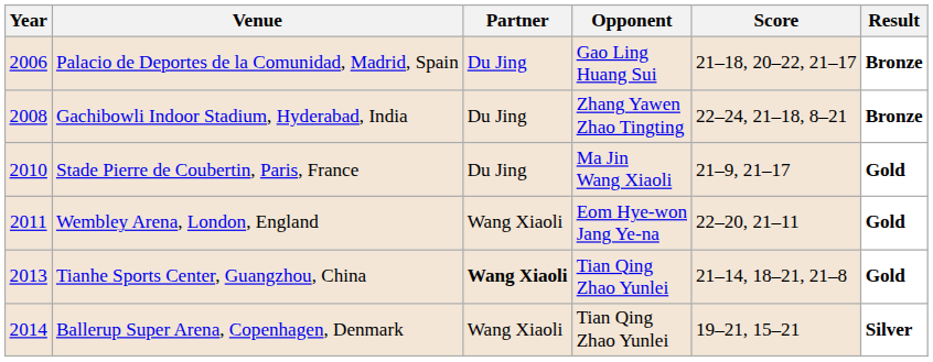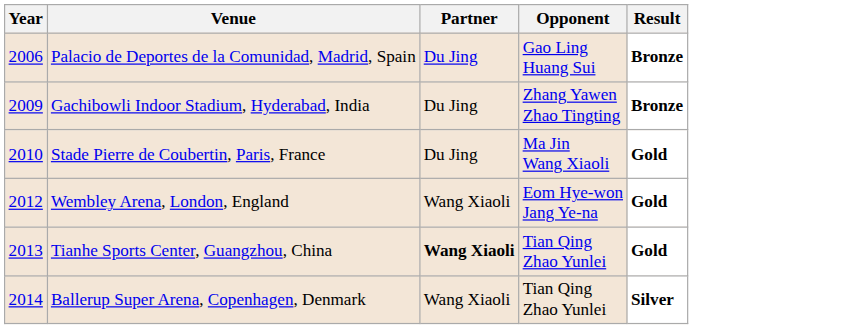 <table class="sortable wikitable" style="font-size: 90%;">
 <tr>
 <th>Year</th>
 <th>Venue</th>
 <th>Partner</th>
 <th>Opponent</th>
-<th>Score</th>
 <th>Result</th>
 </tr>
 <tr style="background:#F3E6D7">
 <td align="center"><a href='#'>2006</a></td>
 <td align="left"><a href='#'>Palacio de Deportes de la Comunidad</a>, <a href='#'>Madrid</a>, Spain</td>
 <td align="left"> <a href='#'>Du Jing</a></td>
 <td align="left"> <a href='#'>Gao Ling</a><br> <a href='#'>Huang Sui</a></td>
-<td align="left">21–18, 20–22, 21–17</td>
 <td style="text-align:left; background:white"> <strong>Bronze</strong></td>
 </tr>
 <tr style="background:#F3E6D7">
-<td align="center"><a href='#'>2008</a></td>
+<td align="center"><a href='#'>2009</a></td>
 <td align="left"><a href='#'>Gachibowli Indoor Stadium</a>, <a href='#'>Hyderabad</a>, India</td>
 <td align="left"> Du Jing</td>
 <td align="left"> <a href='#'>Zhang Yawen</a><br> <a href='#'>Zhao Tingting</a></td>
-<td align="left">22–24, 21–18, 8–21</td>
 <td style="text-align:left; background:white"> <strong>Bronze</strong></td>
 </tr>
 <tr style="background:#F3E6D7">
 <td align="center"><a href='#'>2010</a></td>
 <td align="left"><a href='#'>Stade Pierre de Coubertin</a>, <a href='#'>Paris</a>, France</td>
 <td align="left"> Du Jing</td>
 <td align="left"> <a href='#'>Ma Jin</a><br> <a href='#'>Wang Xiaoli</a></td>
-<td align="left">21–9, 21–17</td>
 <td style="text-align:left; background:white"> <strong>Gold</strong></td>
 </tr>
 <tr style="background:#F3E6D7">
-<td align="center"><a href='#'>2011</a></td>
+<td align="center"><a href='#'>2012</a></td>
 <td align="left"><a href='#'>Wembley Arena</a>, <a href='#'>London</a>, England</td>
 <td align="left"> Wang Xiaoli</td>
 <td align="left"> <a href='#'>Eom Hye-won</a><br> <a href='#'>Jang Ye-na</a></td>
-<td align="left">22–20, 21–11</td>
 <td style="text-align:left; background:white"> <strong>Gold</strong></td>
 </tr>
 <tr style="background:#F3E6D7">
 <td align="center"><a href='#'>2013</a></td>
 <td align="left"><a href='#'>Tianhe Sports Center</a>, <a href='#'>Guangzhou</a>, China</td>
 <td align="left"><strong> Wang Xiaoli</strong></td>
 <td align="left"> <a href='#'>Tian Qing</a><br> <a href='#'>Zhao Yunlei</a></td>
-<td align="left">21–14, 18–21, 21–8</td>
 <td style="text-align:left; background:white"> <strong>Gold</strong></td>
 </tr>
 <tr style="background:#F3E6D7">
 <td align="center"><a href='#'>2014</a></td>
 <td align="left"><a href='#'>Ballerup Super Arena</a>, <a href='#'>Copenhagen</a>, Denmark</td>
 <td align="left"> Wang Xiaoli</td>
 <td align="left"> Tian Qing<br> Zhao Yunlei</td>
-<td align="left">19–21, 15–21</td>
 <td style="text-align:left; background:white"> <strong>Silver</strong></td>
 </tr>
 </table>
